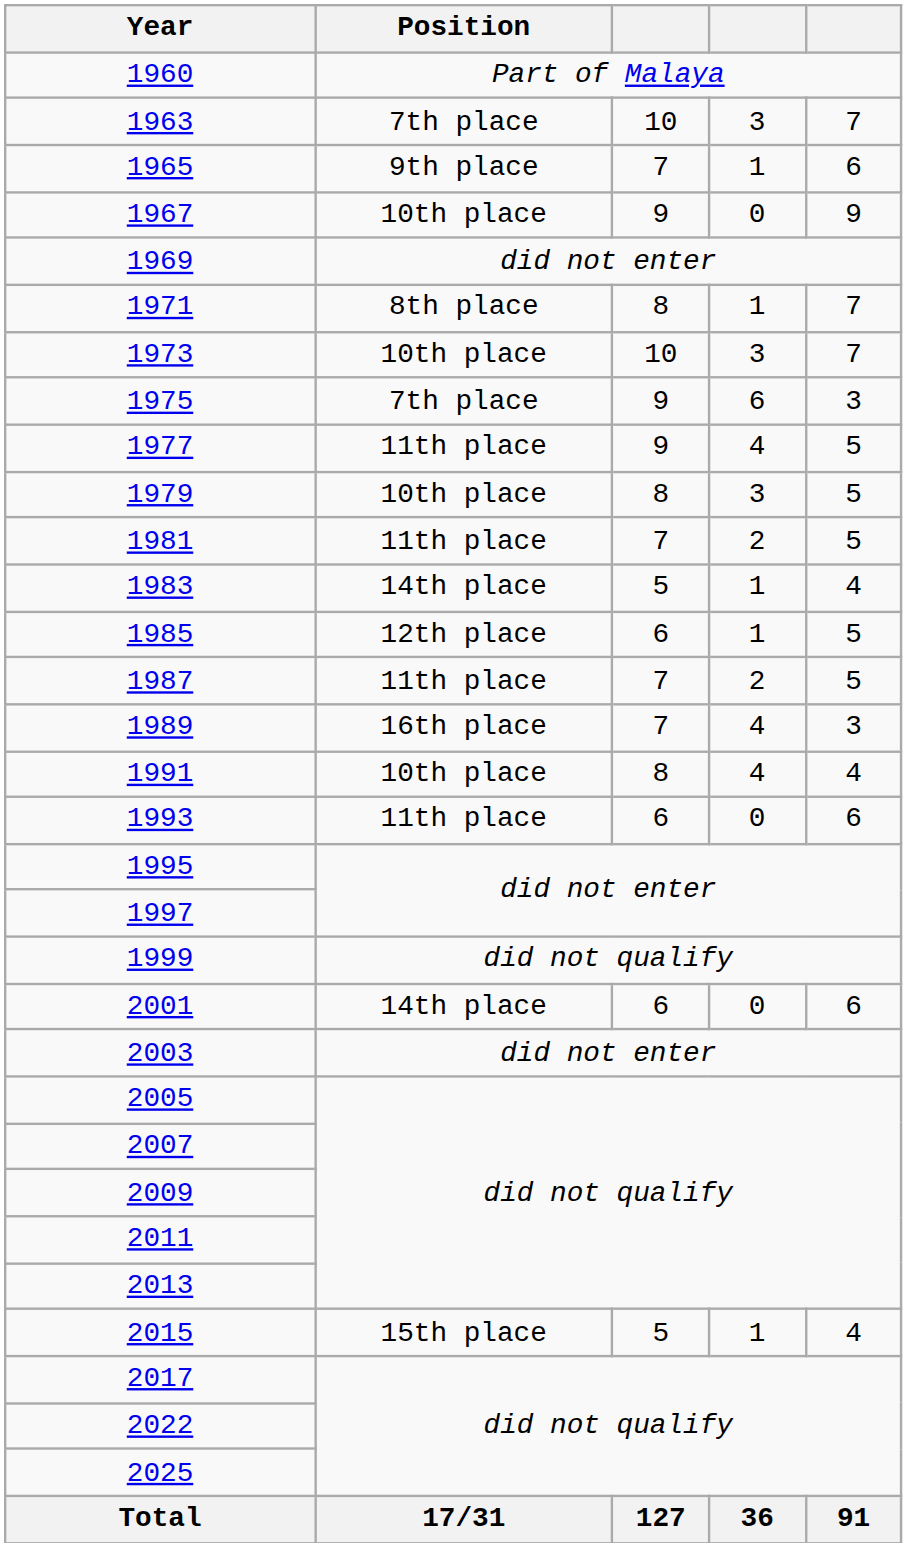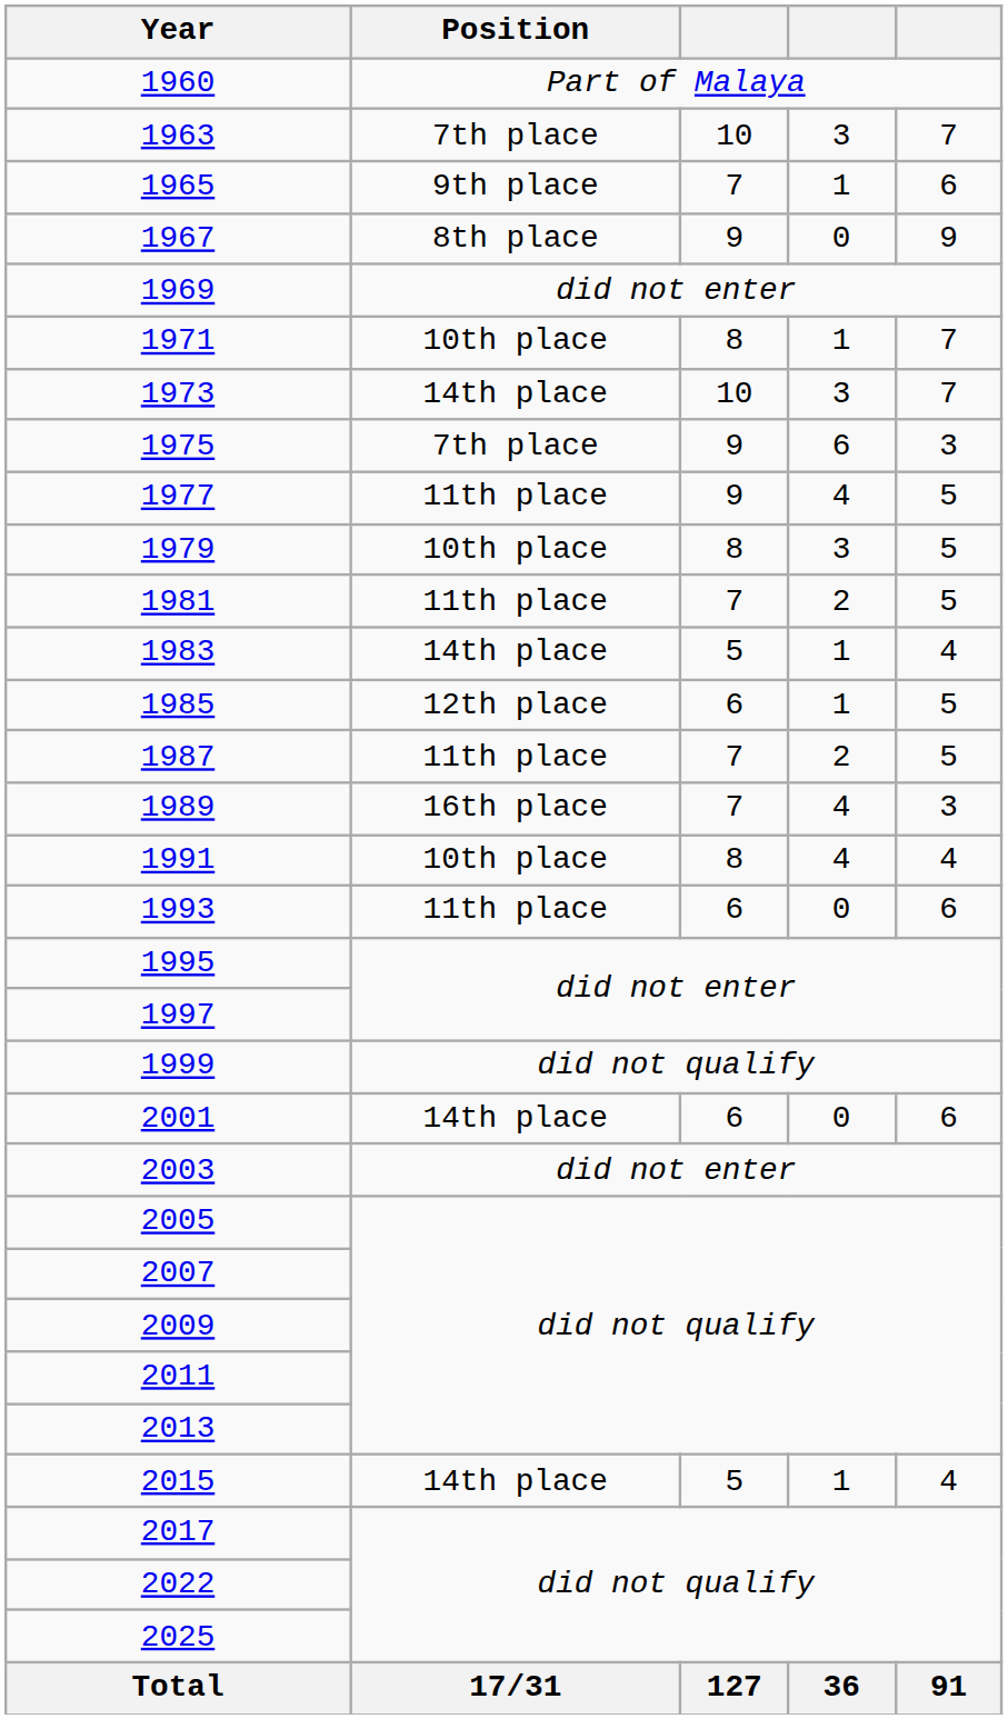 <table class="wikitable" style="text-align: center;font-size:90%;">
 <tr>
 <th width=125>Year</th>
 <th width=120>Position</th>
 <th width=35></th>
 <th width=35></th>
 <th width=35></th>
 </tr>
 <tr>
 <td> <a href='#'>1960</a></td>
 <td colspan=4><em>Part of <a href='#'>Malaya</a></em></td>
 </tr>
 <tr>
 <td> <a href='#'>1963</a></td>
 <td>7th place</td>
 <td>10</td>
 <td>3</td>
 <td>7</td>
 </tr>
 <tr>
 <td> <a href='#'>1965</a></td>
 <td>9th place</td>
 <td>7</td>
 <td>1</td>
 <td>6</td>
 </tr>
 <tr>
 <td> <a href='#'>1967</a></td>
-<td>10th place</td>
+<td>8th place</td>
 <td>9</td>
 <td>0</td>
 <td>9</td>
 </tr>
 <tr>
 <td> <a href='#'>1969</a></td>
 <td colspan=4><em>did not enter</em></td>
 </tr>
 <tr>
 <td> <a href='#'>1971</a></td>
-<td>8th place</td>
+<td>10th place</td>
 <td>8</td>
 <td>1</td>
 <td>7</td>
 </tr>
 <tr>
 <td> <a href='#'>1973</a></td>
-<td>10th place</td>
+<td>14th place</td>
 <td>10</td>
 <td>3</td>
 <td>7</td>
 </tr>
 <tr>
 <td> <a href='#'>1975</a></td>
 <td>7th place</td>
 <td>9</td>
 <td>6</td>
 <td>3</td>
 </tr>
 <tr>
 <td> <a href='#'>1977</a></td>
 <td>11th place</td>
 <td>9</td>
 <td>4</td>
 <td>5</td>
 </tr>
 <tr>
 <td> <a href='#'>1979</a></td>
 <td>10th place</td>
 <td>8</td>
 <td>3</td>
 <td>5</td>
 </tr>
 <tr>
 <td> <a href='#'>1981</a></td>
 <td>11th place</td>
 <td>7</td>
 <td>2</td>
 <td>5</td>
 </tr>
 <tr>
 <td> <a href='#'>1983</a></td>
 <td>14th place</td>
 <td>5</td>
 <td>1</td>
 <td>4</td>
 </tr>
 <tr>
 <td> <a href='#'>1985</a></td>
 <td>12th place</td>
 <td>6</td>
 <td>1</td>
 <td>5</td>
 </tr>
 <tr>
 <td> <a href='#'>1987</a></td>
 <td>11th place</td>
 <td>7</td>
 <td>2</td>
 <td>5</td>
 </tr>
 <tr>
 <td> <a href='#'>1989</a></td>
 <td>16th place</td>
 <td>7</td>
 <td>4</td>
 <td>3</td>
 </tr>
 <tr>
 <td> <a href='#'>1991</a></td>
 <td>10th place</td>
 <td>8</td>
 <td>4</td>
 <td>4</td>
 </tr>
 <tr>
 <td> <a href='#'>1993</a></td>
 <td>11th place</td>
 <td>6</td>
 <td>0</td>
 <td>6</td>
 </tr>
 <tr>
 <td> <a href='#'>1995</a></td>
 <td rowspan=2 colspan=4><em>did not enter</em></td>
 </tr>
 <tr>
 <td> <a href='#'>1997</a></td>
 </tr>
 <tr>
 <td> <a href='#'>1999</a></td>
 <td colspan=4><em>did not qualify</em></td>
 </tr>
 <tr>
 <td> <a href='#'>2001</a></td>
 <td>14th place</td>
 <td>6</td>
 <td>0</td>
 <td>6</td>
 </tr>
 <tr>
 <td> <a href='#'>2003</a></td>
 <td colspan=4><em>did not enter</em></td>
 </tr>
 <tr>
 <td> <a href='#'>2005</a></td>
 <td rowspan=5 colspan=4><em>did not qualify</em></td>
 </tr>
 <tr>
 <td> <a href='#'>2007</a></td>
 </tr>
 <tr>
 <td> <a href='#'>2009</a></td>
 </tr>
 <tr>
 <td> <a href='#'>2011</a></td>
 </tr>
 <tr>
 <td> <a href='#'>2013</a></td>
 </tr>
 <tr>
 <td> <a href='#'>2015</a></td>
-<td>15th place</td>
+<td>14th place</td>
 <td>5</td>
 <td>1</td>
 <td>4</td>
 </tr>
 <tr>
 <td> <a href='#'>2017</a></td>
 <td rowspan=3 colspan=4><em>did not qualify</em></td>
 </tr>
 <tr>
 <td> <a href='#'>2022</a></td>
 </tr>
 <tr>
 <td> <a href='#'>2025</a></td>
 </tr>
 <tr>
 <th>Total</th>
 <th>17/31</th>
 <th>127</th>
 <th>36</th>
 <th>91</th>
 </tr>
 </table>
